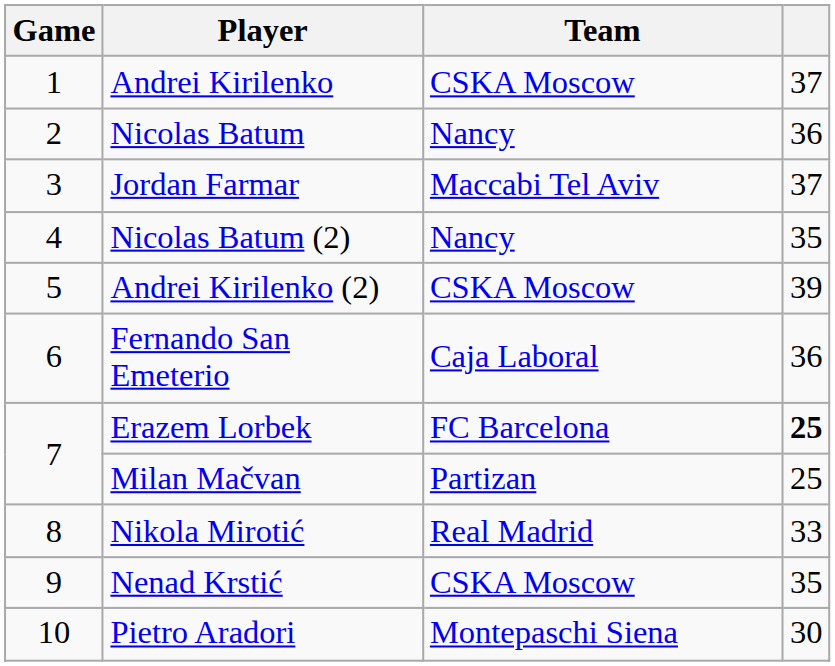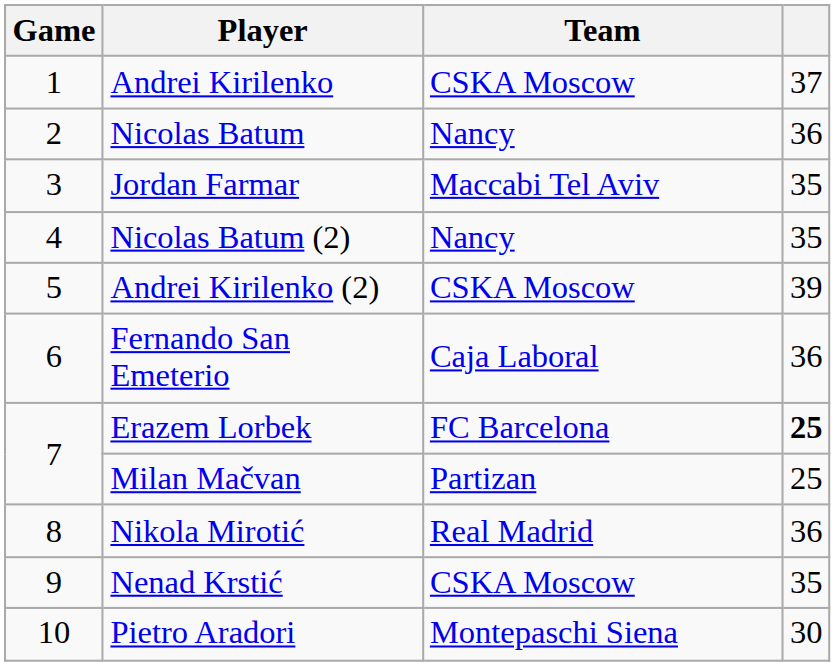 <table class="wikitable sortable" style="text-align: center;">
 <tr>
 <th style="text-align:center;">Game</th>
 <th style="text-align:center; width:150px;">Player</th>
 <th style="text-align:center; width:170px;">Team</th>
 <th style="text-align:center;"></th>
 </tr>
 <tr>
 <td>1</td>
 <td align="left"> <a href='#'>Andrei Kirilenko</a></td>
 <td align="left"> <a href='#'>CSKA Moscow</a></td>
 <td>37</td>
 </tr>
 <tr>
 <td>2</td>
 <td align="left"> <a href='#'>Nicolas Batum</a></td>
 <td align="left"> <a href='#'>Nancy</a></td>
 <td>36</td>
 </tr>
 <tr>
 <td>3</td>
 <td align="left"> <a href='#'>Jordan Farmar</a></td>
 <td align="left"> <a href='#'>Maccabi Tel Aviv</a></td>
-<td>37</td>
+<td>35</td>
 </tr>
 <tr>
 <td>4</td>
 <td align="left"> <a href='#'>Nicolas Batum</a> (2)</td>
 <td align="left"> <a href='#'>Nancy</a></td>
 <td>35</td>
 </tr>
 <tr>
 <td>5</td>
 <td align="left"> <a href='#'>Andrei Kirilenko</a> (2)</td>
 <td align="left"> <a href='#'>CSKA Moscow</a></td>
 <td>39</td>
 </tr>
 <tr>
 <td>6</td>
 <td align="left"> <a href='#'>Fernando San Emeterio</a></td>
 <td align="left"> <a href='#'>Caja Laboral</a></td>
 <td>36</td>
 </tr>
 <tr>
 <td rowspan=2>7</td>
 <td align="left"> <a href='#'>Erazem Lorbek</a></td>
 <td align="left"> <a href='#'>FC Barcelona</a></td>
 <td><strong>25</strong></td>
 </tr>
 <tr>
 <td align="left"> <a href='#'>Milan Mačvan</a></td>
 <td align="left"> <a href='#'>Partizan</a></td>
 <td>25</td>
 </tr>
 <tr>
 <td>8</td>
 <td align="left"> <a href='#'>Nikola Mirotić</a></td>
 <td align="left"> <a href='#'>Real Madrid</a></td>
-<td>33</td>
+<td>36</td>
 </tr>
 <tr>
 <td>9</td>
 <td align="left"> <a href='#'>Nenad Krstić</a></td>
 <td align="left"> <a href='#'>CSKA Moscow</a></td>
 <td>35</td>
 </tr>
 <tr>
 <td>10</td>
 <td align="left"> <a href='#'>Pietro Aradori</a></td>
 <td align="left"> <a href='#'>Montepaschi Siena</a></td>
 <td>30</td>
 </tr>
 </table>
